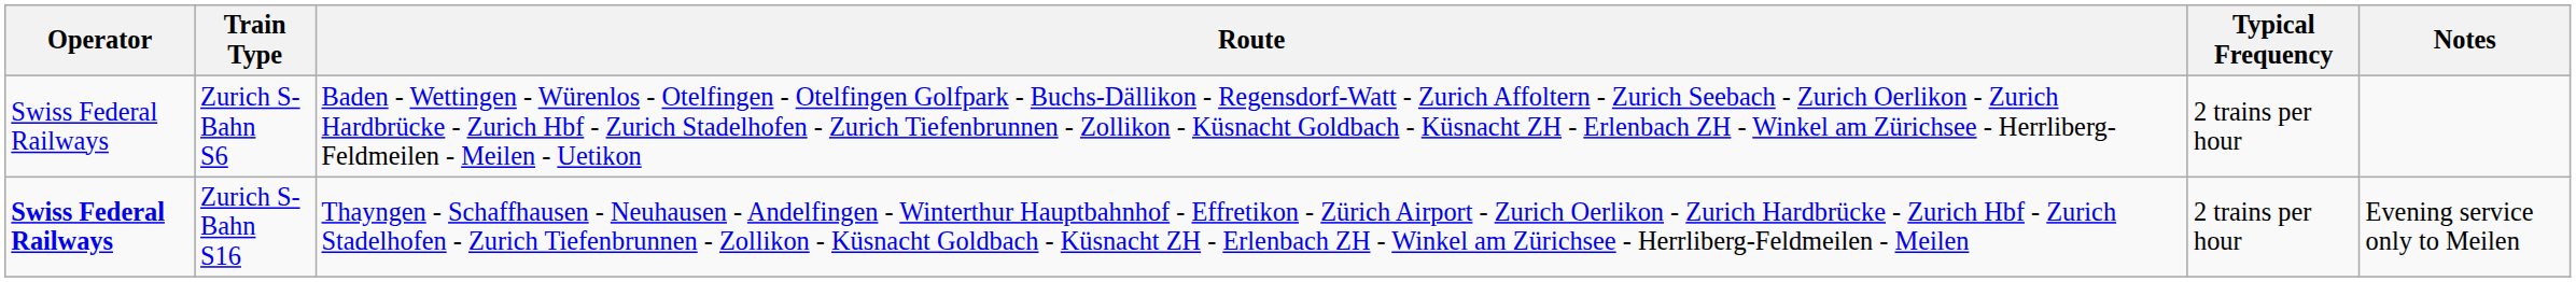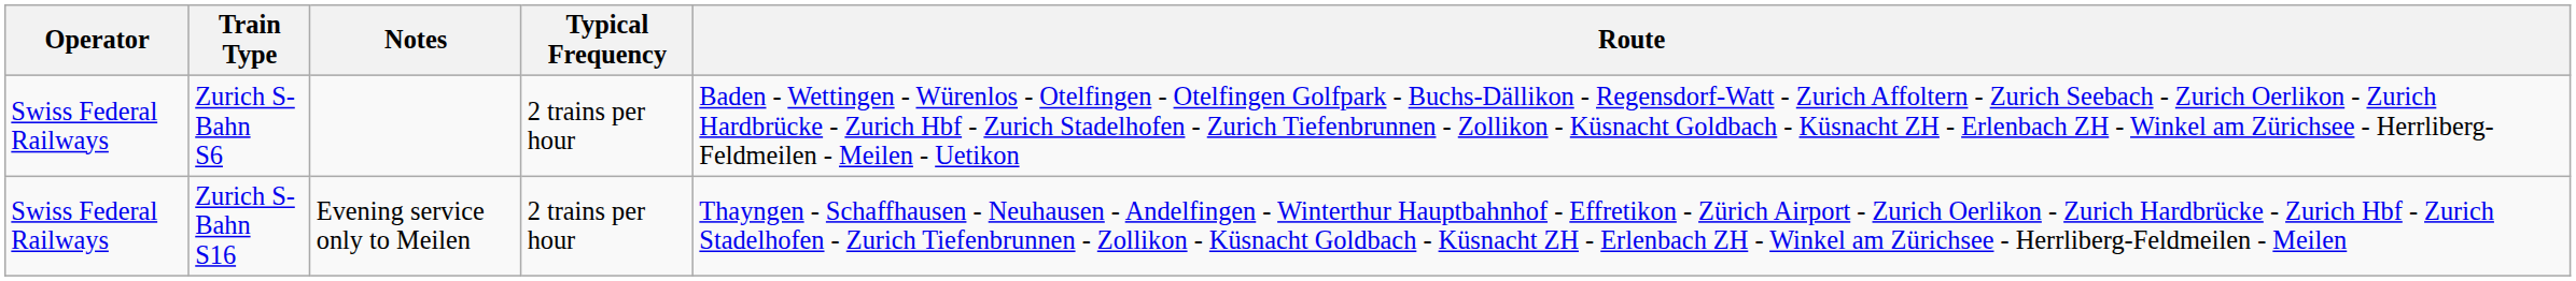 <table class="wikitable vatop">
 <tr>
 <th>Operator</th>
 <th>Train Type</th>
+<th>Notes</th>
+<th>Typical Frequency</th>
 <th>Route</th>
-<th>Typical Frequency</th>
-<th>Notes</th>
 </tr>
 <tr>
 <td><a href='#'>Swiss Federal Railways</a></td>
 <td><a href='#'>Zurich S-Bahn</a><br><a href='#'>S6</a></td>
+<td></td>
+<td>2 trains per hour</td>
 <td><a href='#'>Baden</a> - <a href='#'>Wettingen</a> - <a href='#'>Würenlos</a> - <a href='#'>Otelfingen</a> - <a href='#'>Otelfingen Golfpark</a> - <a href='#'>Buchs-Dällikon</a> - <a href='#'>Regensdorf-Watt</a> - <a href='#'>Zurich Affoltern</a> - <a href='#'>Zurich Seebach</a> - <a href='#'>Zurich Oerlikon</a> - <a href='#'>Zurich Hardbrücke</a> - <a href='#'>Zurich Hbf</a> - <a href='#'>Zurich Stadelhofen</a> - <a href='#'>Zurich Tiefenbrunnen</a> - <a href='#'>Zollikon</a> - <a href='#'>Küsnacht Goldbach</a> - <a href='#'>Küsnacht ZH</a> - <a href='#'>Erlenbach ZH</a> - <a href='#'>Winkel am Zürichsee</a> - Herrliberg-Feldmeilen - <a href='#'>Meilen</a> - <a href='#'>Uetikon</a></td>
-<td>2 trains per hour</td>
-<td></td>
 </tr>
 <tr>
-<td><strong><a href='#'>Swiss Federal Railways</a></strong></td>
+<td><a href='#'>Swiss Federal Railways</a></td>
 <td><a href='#'>Zurich S-Bahn</a><br><a href='#'>S16</a></td>
+<td>Evening service only to Meilen</td>
+<td>2 trains per hour</td>
 <td><a href='#'>Thayngen</a> - <a href='#'>Schaffhausen</a> - <a href='#'>Neuhausen</a> - <a href='#'>Andelfingen</a> - <a href='#'>Winterthur Hauptbahnhof</a> - <a href='#'>Effretikon</a> - <a href='#'>Zürich Airport</a> - <a href='#'>Zurich Oerlikon</a> - <a href='#'>Zurich Hardbrücke</a> - <a href='#'>Zurich Hbf</a> - <a href='#'>Zurich Stadelhofen</a> - <a href='#'>Zurich Tiefenbrunnen</a> - <a href='#'>Zollikon</a> - <a href='#'>Küsnacht Goldbach</a> - <a href='#'>Küsnacht ZH</a> - <a href='#'>Erlenbach ZH</a> - <a href='#'>Winkel am Zürichsee</a> - Herrliberg-Feldmeilen - <a href='#'>Meilen</a></td>
-<td>2 trains per hour</td>
-<td>Evening service only to Meilen</td>
 </tr>
 </table>
